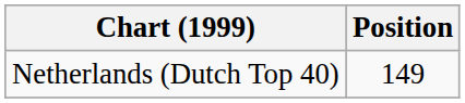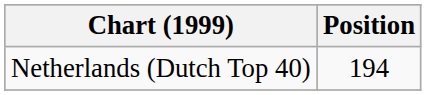 <table class="wikitable">
 <tr>
 <th>Chart (1999)</th>
 <th>Position</th>
 </tr>
 <tr>
 <td>Netherlands (Dutch Top 40)</td>
-<td align="center">149</td>
+<td align="center">194</td>
 </tr>
 </table>
